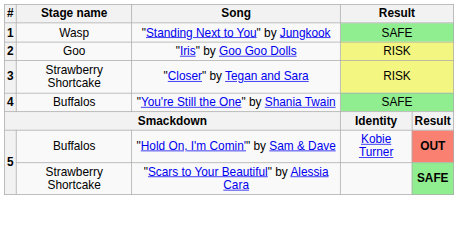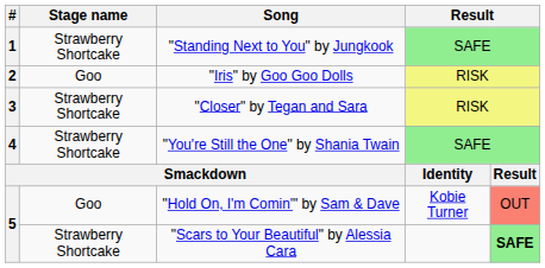 <table class="wikitable plainrowheaders"style="text-align: center;">
 <tr>
 <th>#</th>
 <th>Stage name</th>
 <th>Song</th>
 <th colspan=2>Result</th>
 </tr>
 <tr>
 <th>1</th>
-<td>Wasp</td>
+<td>Strawberry Shortcake</td>
 <td>"<a href='#'>Standing Next to You</a>" by <a href='#'>Jungkook</a></td>
 <td colspan=2 bgcolor=lightgreen>SAFE</td>
 </tr>
 <tr>
 <th>2</th>
 <td>Goo</td>
 <td>"<a href='#'>Iris</a>" by <a href='#'>Goo Goo Dolls</a></td>
 <td colspan=2 bgcolor="#F3F781">RISK</td>
 </tr>
 <tr>
 <th>3</th>
 <td>Strawberry Shortcake</td>
 <td>"<a href='#'>Closer</a>" by <a href='#'>Tegan and Sara</a></td>
 <td colspan=2 bgcolor="#F3F781">RISK</td>
 </tr>
 <tr>
 <th>4</th>
-<td>Buffalos</td>
+<td>Strawberry Shortcake</td>
 <td>"<a href='#'>You're Still the One</a>" by <a href='#'>Shania Twain</a></td>
 <td colspan=2 bgcolor=lightgreen>SAFE</td>
 </tr>
 <tr>
 <th colspan=3>Smackdown</th>
 <th>Identity</th>
 <th>Result</th>
 </tr>
 <tr>
 <th rowspan=2>5</th>
-<td>Buffalos</td>
+<td>Goo</td>
 <td>"<a href='#'>Hold On, I'm Comin'</a>" by <a href='#'>Sam & Dave</a></td>
 <td><a href='#'>Kobie Turner</a></td>
-<td bgcolor="salmon"><strong>OUT</strong></td>
+<td bgcolor="salmon">OUT</td>
 </tr>
 <tr>
 <td>Strawberry Shortcake</td>
 <td>"<a href='#'>Scars to Your Beautiful</a>" by <a href='#'>Alessia Cara</a></td>
 <td></td>
 <td bgcolor=lightgreen><strong>SAFE</strong></td>
 </tr>
 </table>
